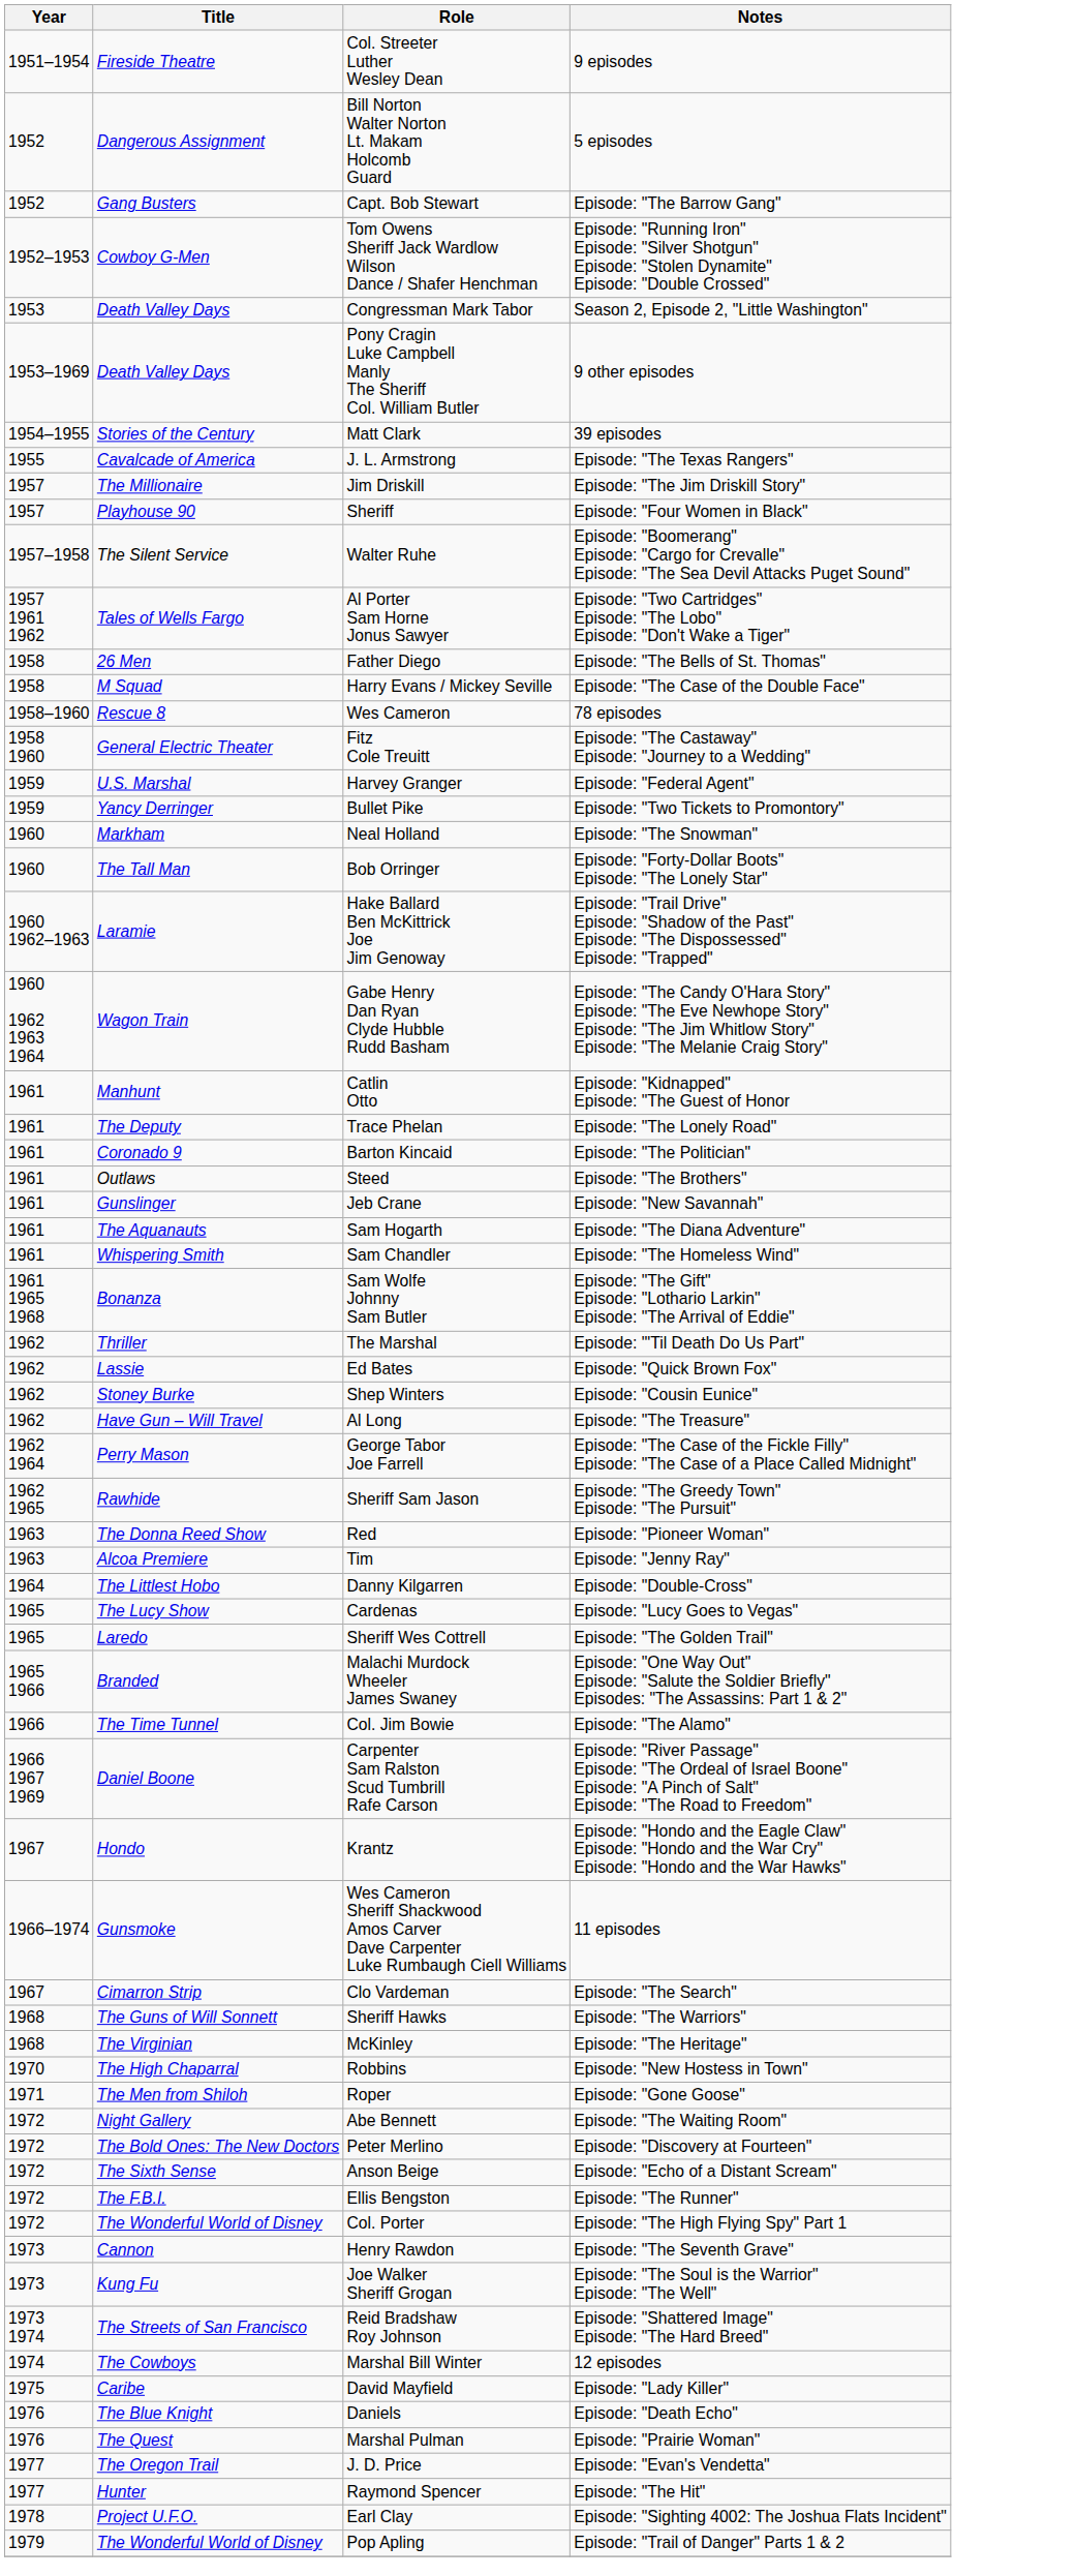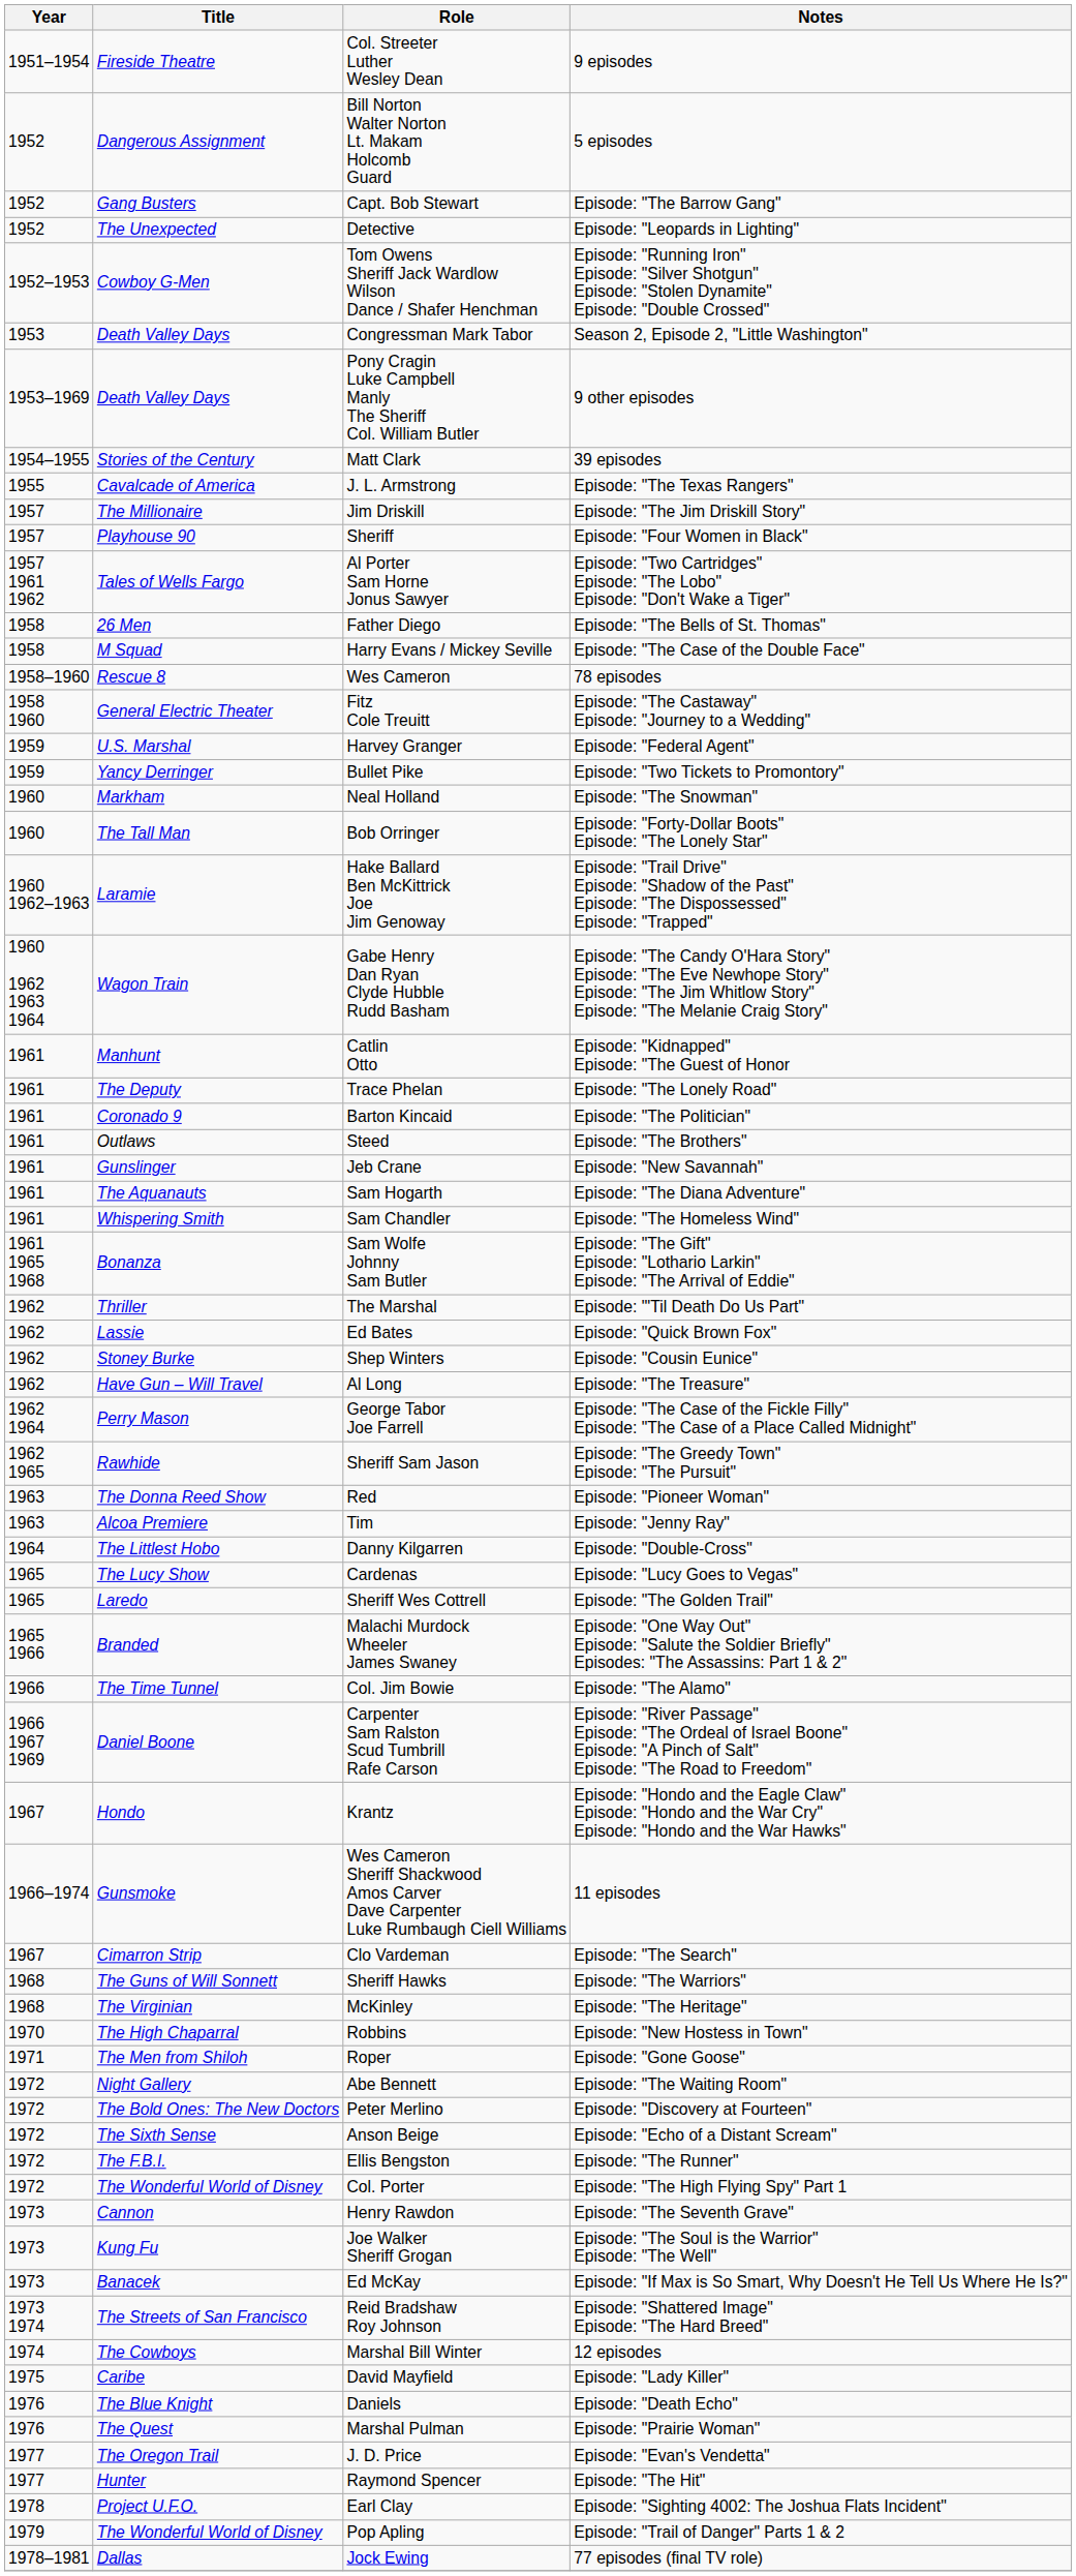 <table class="wikitable sortable">
 <tr>
 <th>Year</th>
 <th>Title</th>
 <th>Role</th>
 <th class="unsortable">Notes</th>
 </tr>
 <tr>
 <td>1951–1954</td>
 <td><em><a href='#'>Fireside Theatre</a></em></td>
 <td>Col. Streeter<br>Luther<br>Wesley Dean</td>
 <td>9 episodes</td>
 </tr>
 <tr>
 <td>1952</td>
 <td><em><a href='#'>Dangerous Assignment</a></em></td>
 <td>Bill Norton<br>Walter Norton<br>Lt. Makam<br>Holcomb<br>Guard</td>
 <td>5 episodes</td>
 </tr>
 <tr>
 <td>1952</td>
 <td><em><a href='#'>Gang Busters</a></em></td>
 <td>Capt. Bob Stewart</td>
 <td>Episode: "The Barrow Gang"</td>
+</tr>
+<tr>
+<td>1952</td>
+<td><em><a href='#'>The Unexpected</a></em></td>
+<td>Detective</td>
+<td>Episode: "Leopards in Lighting"</td>
 </tr>
 <tr>
 <td>1952–1953</td>
 <td><em><a href='#'>Cowboy G-Men</a></em></td>
 <td>Tom Owens<br>Sheriff Jack Wardlow<br>Wilson<br> Dance / Shafer Henchman</td>
 <td>Episode: "Running Iron"<br>Episode: "Silver Shotgun"<br>Episode: "Stolen Dynamite"<br>Episode: "Double Crossed"</td>
 </tr>
 <tr>
 <td>1953</td>
 <td><em><a href='#'>Death Valley Days</a></em></td>
 <td>Congressman Mark Tabor</td>
 <td>Season 2, Episode 2, "Little Washington"</td>
 </tr>
 <tr>
 <td>1953–1969</td>
 <td><em><a href='#'>Death Valley Days</a></em></td>
 <td>Pony Cragin<br>Luke Campbell<br>Manly<br>The Sheriff<br>Col. William Butler</td>
 <td>9 other episodes</td>
 </tr>
 <tr>
 <td>1954–1955</td>
 <td><em><a href='#'>Stories of the Century</a></em></td>
 <td>Matt Clark</td>
 <td>39 episodes</td>
 </tr>
 <tr>
 <td>1955</td>
 <td><em><a href='#'>Cavalcade of America</a></em></td>
 <td>J. L. Armstrong</td>
 <td>Episode: "The Texas Rangers"</td>
 </tr>
 <tr>
 <td>1957</td>
 <td><em><a href='#'>The Millionaire</a></em></td>
 <td>Jim Driskill</td>
 <td>Episode: "The Jim Driskill Story"</td>
 </tr>
 <tr>
 <td>1957</td>
 <td><em><a href='#'>Playhouse 90</a></em></td>
 <td>Sheriff</td>
 <td>Episode: "Four Women in Black"</td>
-</tr>
-<tr>
-<td>1957–1958</td>
-<td><em>The Silent Service</em></td>
-<td>Walter Ruhe</td>
-<td>Episode: "Boomerang"<br>Episode: "Cargo for Crevalle"<br>Episode: "The Sea Devil Attacks Puget Sound"</td>
 </tr>
 <tr>
 <td>1957<br>1961<br>1962</td>
 <td><em><a href='#'>Tales of Wells Fargo</a></em></td>
 <td>Al Porter<br>Sam Horne<br>Jonus Sawyer</td>
 <td>Episode: "Two Cartridges"<br>Episode: "The Lobo"<br>Episode: "Don't Wake a Tiger"</td>
 </tr>
 <tr>
 <td>1958</td>
 <td><em><a href='#'>26 Men</a></em></td>
 <td>Father Diego</td>
 <td>Episode: "The Bells of St. Thomas"</td>
 </tr>
 <tr>
 <td>1958</td>
 <td><em><a href='#'>M Squad</a></em></td>
 <td>Harry Evans / Mickey Seville</td>
 <td>Episode: "The Case of the Double Face"</td>
 </tr>
 <tr>
 <td>1958–1960</td>
 <td><em><a href='#'>Rescue 8</a></em></td>
 <td>Wes Cameron</td>
 <td>78 episodes</td>
 </tr>
 <tr>
 <td>1958<br>1960</td>
 <td><em><a href='#'>General Electric Theater</a></em></td>
 <td>Fitz<br>Cole Treuitt</td>
 <td>Episode: "The Castaway"<br>Episode: "Journey to a Wedding"</td>
 </tr>
 <tr>
 <td>1959</td>
 <td><em><a href='#'>U.S. Marshal</a></em></td>
 <td>Harvey Granger</td>
 <td>Episode: "Federal Agent"</td>
 </tr>
 <tr>
 <td>1959</td>
 <td><em><a href='#'>Yancy Derringer</a></em></td>
 <td>Bullet Pike</td>
 <td>Episode: "Two Tickets to Promontory"</td>
 </tr>
 <tr>
 <td>1960</td>
 <td><em><a href='#'>Markham</a></em></td>
 <td>Neal Holland</td>
 <td>Episode: "The Snowman"</td>
 </tr>
 <tr>
 <td>1960</td>
 <td><em><a href='#'>The Tall Man</a></em></td>
 <td>Bob Orringer</td>
 <td>Episode: "Forty-Dollar Boots"<br>Episode: "The Lonely Star"</td>
 </tr>
 <tr>
 <td>1960<br>1962–1963</td>
 <td><em><a href='#'>Laramie</a></em></td>
 <td>Hake Ballard<br>Ben McKittrick<br>Joe<br>Jim Genoway</td>
 <td>Episode: "Trail Drive"<br>Episode: "Shadow of the Past"<br>Episode: "The Dispossessed"<br>Episode: "Trapped"</td>
 </tr>
 <tr>
 <td>1960<br><br>1962<br>1963<br>1964</td>
 <td><em><a href='#'>Wagon Train</a></em></td>
 <td>Gabe Henry<br>Dan Ryan<br>Clyde Hubble<br>Rudd Basham</td>
 <td>Episode: "The Candy O'Hara Story"<br>Episode: "The Eve Newhope Story"<br>Episode: "The Jim Whitlow Story"<br>Episode: "The Melanie Craig Story"</td>
 </tr>
 <tr>
 <td>1961</td>
 <td><em><a href='#'>Manhunt</a></em></td>
 <td>Catlin<br>Otto</td>
 <td>Episode: "Kidnapped"<br>Episode: "The Guest of Honor</td>
 </tr>
 <tr>
 <td>1961</td>
 <td><em><a href='#'>The Deputy</a></em></td>
 <td>Trace Phelan</td>
 <td>Episode: "The Lonely Road"</td>
 </tr>
 <tr>
 <td>1961</td>
 <td><em><a href='#'>Coronado 9</a></em></td>
 <td>Barton Kincaid</td>
 <td>Episode: "The Politician"</td>
 </tr>
 <tr>
 <td>1961</td>
 <td><em>Outlaws</em></td>
 <td>Steed</td>
 <td>Episode: "The Brothers"</td>
 </tr>
 <tr>
 <td>1961</td>
 <td><em><a href='#'>Gunslinger</a></em></td>
 <td>Jeb Crane</td>
 <td>Episode: "New Savannah"</td>
 </tr>
 <tr>
 <td>1961</td>
 <td><em><a href='#'>The Aquanauts</a></em></td>
 <td>Sam Hogarth</td>
 <td>Episode: "The Diana Adventure"</td>
 </tr>
 <tr>
 <td>1961</td>
 <td><em><a href='#'>Whispering Smith</a></em></td>
 <td>Sam Chandler</td>
 <td>Episode: "The Homeless Wind"</td>
 </tr>
 <tr>
 <td>1961<br>1965<br>1968</td>
 <td><em><a href='#'>Bonanza</a></em></td>
 <td>Sam Wolfe<br>Johnny<br>Sam Butler</td>
 <td>Episode: "The Gift"<br>Episode: "Lothario Larkin"<br>Episode: "The Arrival of Eddie"</td>
 </tr>
 <tr>
 <td>1962</td>
 <td><em><a href='#'>Thriller</a></em></td>
 <td>The Marshal</td>
 <td>Episode: "'Til Death Do Us Part"</td>
 </tr>
 <tr>
 <td>1962</td>
 <td><em><a href='#'>Lassie</a></em></td>
 <td>Ed Bates</td>
 <td>Episode: "Quick Brown Fox"</td>
 </tr>
 <tr>
 <td>1962</td>
 <td><em><a href='#'>Stoney Burke</a></em></td>
 <td>Shep Winters</td>
 <td>Episode: "Cousin Eunice"</td>
 </tr>
 <tr>
 <td>1962</td>
 <td><em><a href='#'>Have Gun – Will Travel</a></em></td>
 <td>Al Long</td>
 <td>Episode: "The Treasure"</td>
 </tr>
 <tr>
 <td>1962<br>1964</td>
 <td><em><a href='#'>Perry Mason</a></em></td>
 <td>George Tabor<br>Joe Farrell</td>
 <td>Episode: "The Case of the Fickle Filly"<br>Episode: "The Case of a Place Called Midnight"</td>
 </tr>
 <tr>
 <td>1962<br>1965</td>
 <td><em><a href='#'>Rawhide</a></em></td>
 <td>Sheriff Sam Jason</td>
 <td>Episode: "The Greedy Town"<br>Episode: "The Pursuit"</td>
 </tr>
 <tr>
 <td>1963</td>
 <td><em><a href='#'>The Donna Reed Show</a></em></td>
 <td>Red</td>
 <td>Episode: "Pioneer Woman"</td>
 </tr>
 <tr>
 <td>1963</td>
 <td><em><a href='#'>Alcoa Premiere</a></em></td>
 <td>Tim</td>
 <td>Episode: "Jenny Ray"</td>
 </tr>
 <tr>
 <td>1964</td>
 <td><em><a href='#'>The Littlest Hobo</a></em></td>
 <td>Danny Kilgarren</td>
 <td>Episode: "Double-Cross"</td>
 </tr>
 <tr>
 <td>1965</td>
 <td><em><a href='#'>The Lucy Show</a></em></td>
 <td>Cardenas</td>
 <td>Episode: "Lucy Goes to Vegas"</td>
 </tr>
 <tr>
 <td>1965</td>
 <td><em><a href='#'>Laredo</a></em></td>
 <td>Sheriff Wes Cottrell</td>
 <td>Episode: "The Golden Trail"</td>
 </tr>
 <tr>
 <td>1965<br>1966</td>
 <td><em><a href='#'>Branded</a></em></td>
 <td>Malachi Murdock<br>Wheeler<br>James Swaney</td>
 <td>Episode: "One Way Out"<br>Episode: "Salute the Soldier Briefly"<br> Episodes: "The Assassins: Part 1 & 2"</td>
 </tr>
 <tr>
 <td>1966</td>
 <td><em><a href='#'>The Time Tunnel</a></em></td>
 <td>Col. Jim Bowie</td>
 <td>Episode: "The Alamo"</td>
 </tr>
 <tr>
 <td>1966<br>1967<br>1969</td>
 <td><em><a href='#'>Daniel Boone</a></em></td>
 <td>Carpenter<br>Sam Ralston<br>Scud Tumbrill<br>Rafe Carson</td>
 <td>Episode: "River Passage"<br>Episode: "The Ordeal of Israel Boone"<br>Episode: "A Pinch of Salt"<br>Episode: "The Road to Freedom"</td>
 </tr>
 <tr>
 <td>1967</td>
 <td><em><a href='#'>Hondo</a></em></td>
 <td>Krantz</td>
 <td>Episode: "Hondo and the Eagle Claw"<br>Episode: "Hondo and the War Cry"<br>Episode: "Hondo and the War Hawks"</td>
 </tr>
 <tr>
 <td>1966–1974</td>
 <td><em><a href='#'>Gunsmoke</a></em></td>
 <td>Wes Cameron<br>Sheriff Shackwood<br>Amos Carver<br>Dave Carpenter<br>Luke Rumbaugh Ciell Williams</td>
 <td>11 episodes</td>
 </tr>
 <tr>
 <td>1967</td>
 <td><em><a href='#'>Cimarron Strip</a></em></td>
 <td>Clo Vardeman</td>
 <td>Episode: "The Search"</td>
 </tr>
 <tr>
 <td>1968</td>
 <td><em><a href='#'>The Guns of Will Sonnett</a></em></td>
 <td>Sheriff Hawks</td>
 <td>Episode: "The Warriors"</td>
 </tr>
 <tr>
 <td>1968</td>
 <td><em><a href='#'>The Virginian</a></em></td>
 <td>McKinley</td>
 <td>Episode: "The Heritage"</td>
 </tr>
 <tr>
 <td>1970</td>
 <td><em><a href='#'>The High Chaparral</a></em></td>
 <td>Robbins</td>
 <td>Episode: "New Hostess in Town"</td>
 </tr>
 <tr>
 <td>1971</td>
 <td><em><a href='#'>The Men from Shiloh</a></em></td>
 <td>Roper</td>
 <td>Episode: "Gone Goose"</td>
 </tr>
 <tr>
 <td>1972</td>
 <td><em><a href='#'>Night Gallery</a></em></td>
 <td>Abe Bennett</td>
 <td>Episode: "The Waiting Room"</td>
 </tr>
 <tr>
 <td>1972</td>
 <td><em><a href='#'>The Bold Ones: The New Doctors</a></em></td>
 <td>Peter Merlino</td>
 <td>Episode: "Discovery at Fourteen"</td>
 </tr>
 <tr>
 <td>1972</td>
 <td><em><a href='#'>The Sixth Sense</a></em></td>
 <td>Anson Beige</td>
 <td>Episode: "Echo of a Distant Scream"</td>
 </tr>
 <tr>
 <td>1972</td>
 <td><em><a href='#'>The F.B.I.</a></em></td>
 <td>Ellis Bengston</td>
 <td>Episode: "The Runner"</td>
 </tr>
 <tr>
 <td>1972</td>
 <td><em><a href='#'>The Wonderful World of Disney</a></em></td>
 <td>Col. Porter</td>
 <td>Episode: "The High Flying Spy" Part 1</td>
 </tr>
 <tr>
 <td>1973</td>
 <td><em><a href='#'>Cannon</a></em></td>
 <td>Henry Rawdon</td>
 <td>Episode: "The Seventh Grave"</td>
 </tr>
 <tr>
 <td>1973</td>
 <td><em><a href='#'>Kung Fu</a></em></td>
 <td>Joe Walker<br>Sheriff Grogan</td>
 <td>Episode: "The Soul is the Warrior"<br>Episode: "The Well"</td>
 </tr>
 <tr>
+<td>1973</td>
+<td><em><a href='#'>Banacek</a></em></td>
+<td>Ed McKay</td>
+<td>Episode: "If Max is So Smart, Why Doesn't He Tell Us Where He Is?"</td>
+</tr>
+<tr>
 <td>1973<br>1974</td>
 <td><em><a href='#'>The Streets of San Francisco</a></em></td>
 <td>Reid Bradshaw<br>Roy Johnson</td>
 <td>Episode: "Shattered Image"<br>Episode: "The Hard Breed"</td>
 </tr>
 <tr>
 <td>1974</td>
 <td><em><a href='#'>The Cowboys</a></em></td>
 <td>Marshal Bill Winter</td>
 <td>12 episodes</td>
 </tr>
 <tr>
 <td>1975</td>
 <td><em><a href='#'>Caribe</a></em></td>
 <td>David Mayfield</td>
 <td>Episode: "Lady Killer"</td>
 </tr>
 <tr>
 <td>1976</td>
 <td><em><a href='#'>The Blue Knight</a></em></td>
 <td>Daniels</td>
 <td>Episode: "Death Echo"</td>
 </tr>
 <tr>
 <td>1976</td>
 <td><em><a href='#'>The Quest</a></em></td>
 <td>Marshal Pulman</td>
 <td>Episode: "Prairie Woman"</td>
 </tr>
 <tr>
 <td>1977</td>
 <td><em><a href='#'>The Oregon Trail</a></em></td>
 <td>J. D. Price</td>
 <td>Episode: "Evan's Vendetta"</td>
 </tr>
 <tr>
 <td>1977</td>
 <td><em><a href='#'>Hunter</a></em></td>
 <td>Raymond Spencer</td>
 <td>Episode: "The Hit"</td>
 </tr>
 <tr>
 <td>1978</td>
 <td><em><a href='#'>Project U.F.O.</a></em></td>
 <td>Earl Clay</td>
 <td>Episode: "Sighting 4002: The Joshua Flats Incident"</td>
 </tr>
 <tr>
 <td>1979</td>
 <td><em><a href='#'>The Wonderful World of Disney</a></em></td>
 <td>Pop Apling</td>
 <td>Episode: "Trail of Danger" Parts 1 & 2</td>
 </tr>
 <tr>
+<td>1978–1981</td>
+<td><em><a href='#'>Dallas</a></em></td>
+<td><a href='#'>Jock Ewing</a></td>
+<td>77 episodes (final TV role)</td>
+</tr>
+<tr>
 </tr>
 </table>
